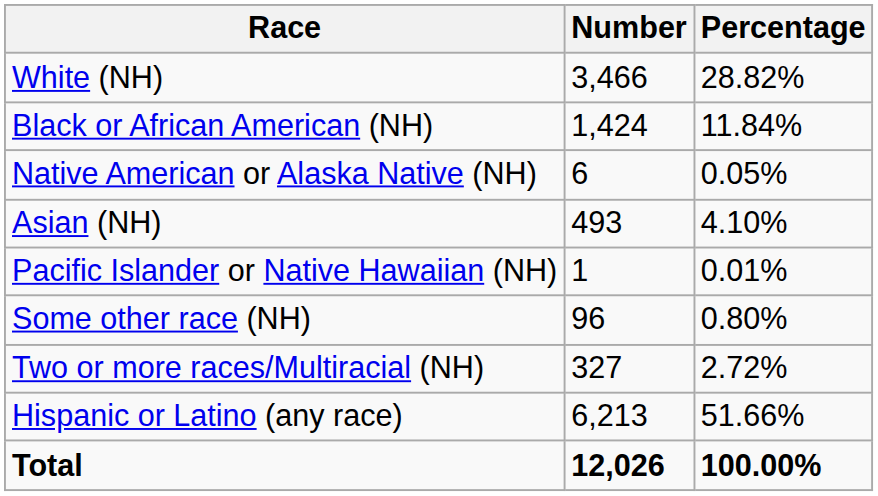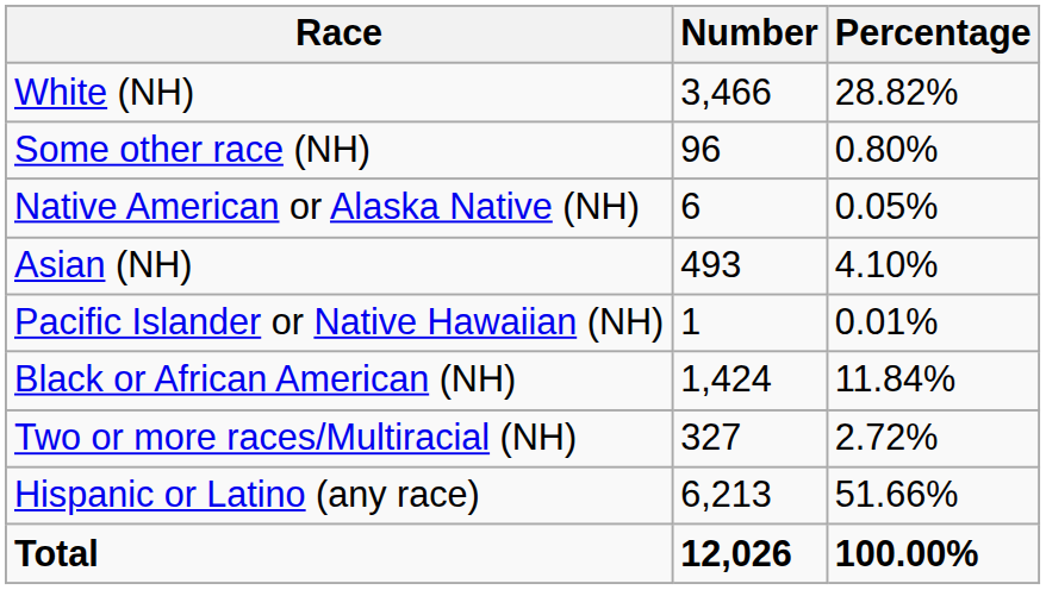 <table class="wikitable">
 <tr>
 <th>Race</th>
 <th>Number</th>
 <th>Percentage</th>
 </tr>
 <tr>
 <td><a href='#'>White</a> (NH)</td>
 <td>3,466</td>
 <td>28.82%</td>
 </tr>
 <tr>
-<td><a href='#'>Black or African American</a> (NH)</td>
-<td>1,424</td>
-<td>11.84%</td>
+<td><a href='#'>Some other race</a> (NH)</td>
+<td>96</td>
+<td>0.80%</td>
 </tr>
 <tr>
 <td><a href='#'>Native American</a> or <a href='#'>Alaska Native</a> (NH)</td>
 <td>6</td>
 <td>0.05%</td>
 </tr>
 <tr>
 <td><a href='#'>Asian</a> (NH)</td>
 <td>493</td>
 <td>4.10%</td>
 </tr>
 <tr>
 <td><a href='#'>Pacific Islander</a> or <a href='#'>Native Hawaiian</a> (NH)</td>
 <td>1</td>
 <td>0.01%</td>
 </tr>
 <tr>
-<td><a href='#'>Some other race</a> (NH)</td>
-<td>96</td>
-<td>0.80%</td>
+<td><a href='#'>Black or African American</a> (NH)</td>
+<td>1,424</td>
+<td>11.84%</td>
 </tr>
 <tr>
 <td><a href='#'>Two or more races/Multiracial</a> (NH)</td>
 <td>327</td>
 <td>2.72%</td>
 </tr>
 <tr>
 <td><a href='#'>Hispanic or Latino</a> (any race)</td>
 <td>6,213</td>
 <td>51.66%</td>
 </tr>
 <tr>
 <td><strong>Total</strong></td>
 <td><strong>12,026</strong></td>
 <td><strong>100.00%</strong></td>
 </tr>
 </table>
